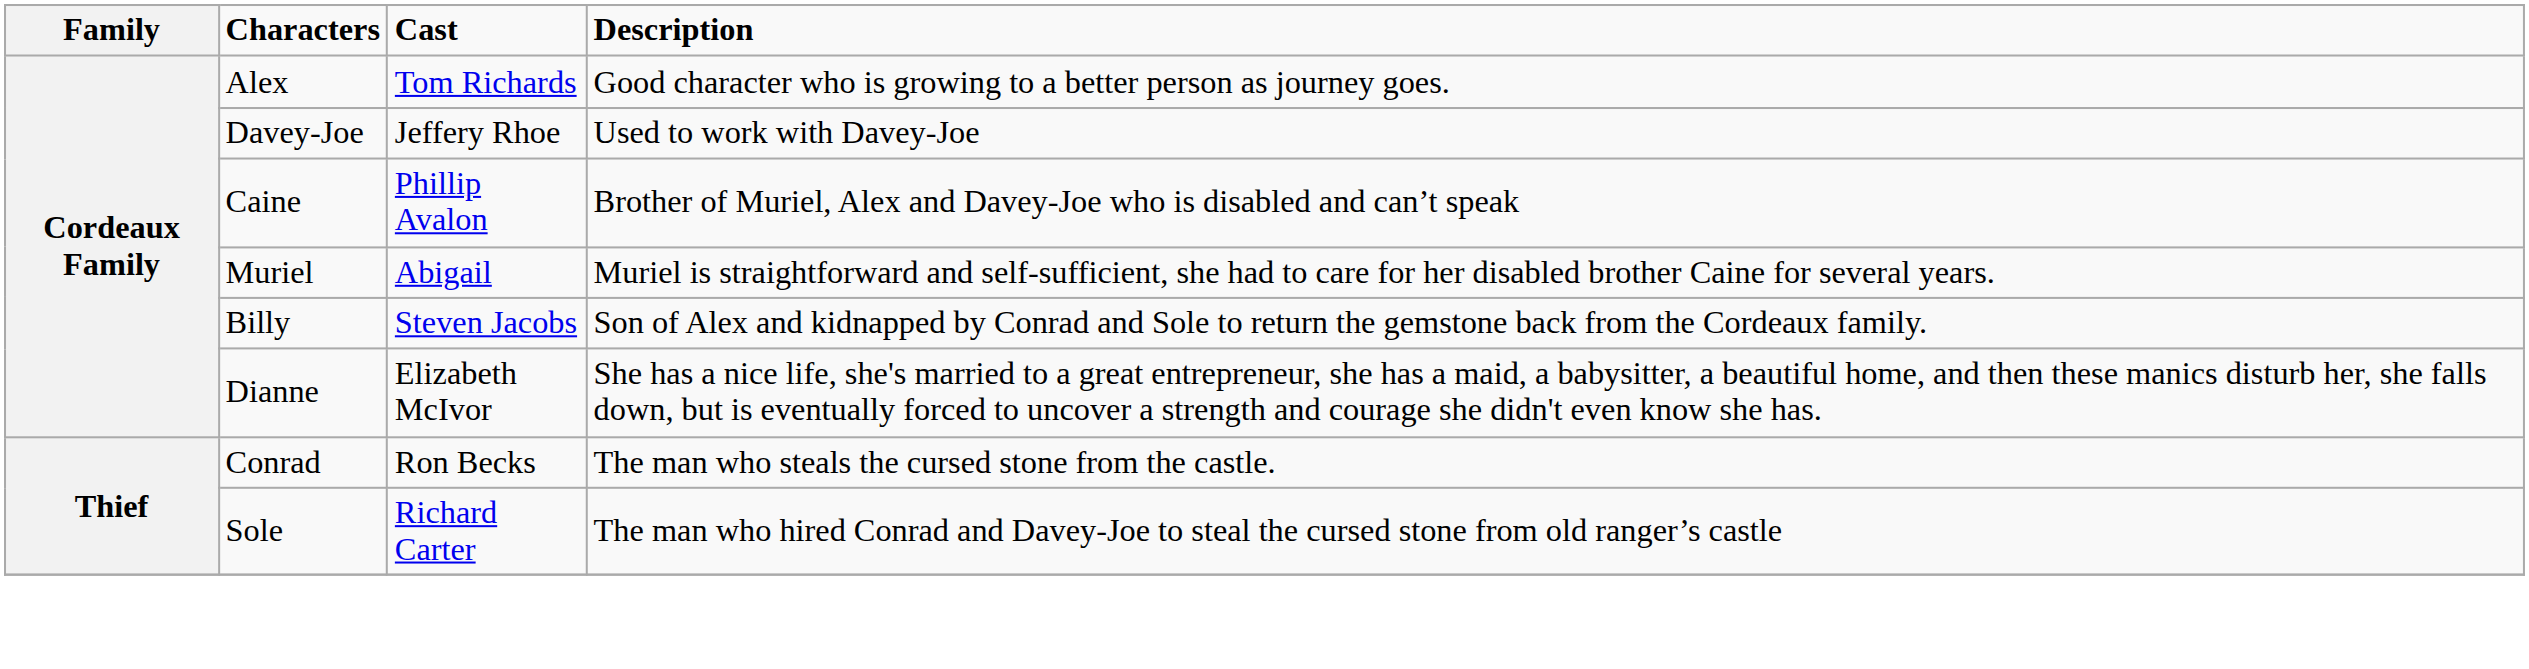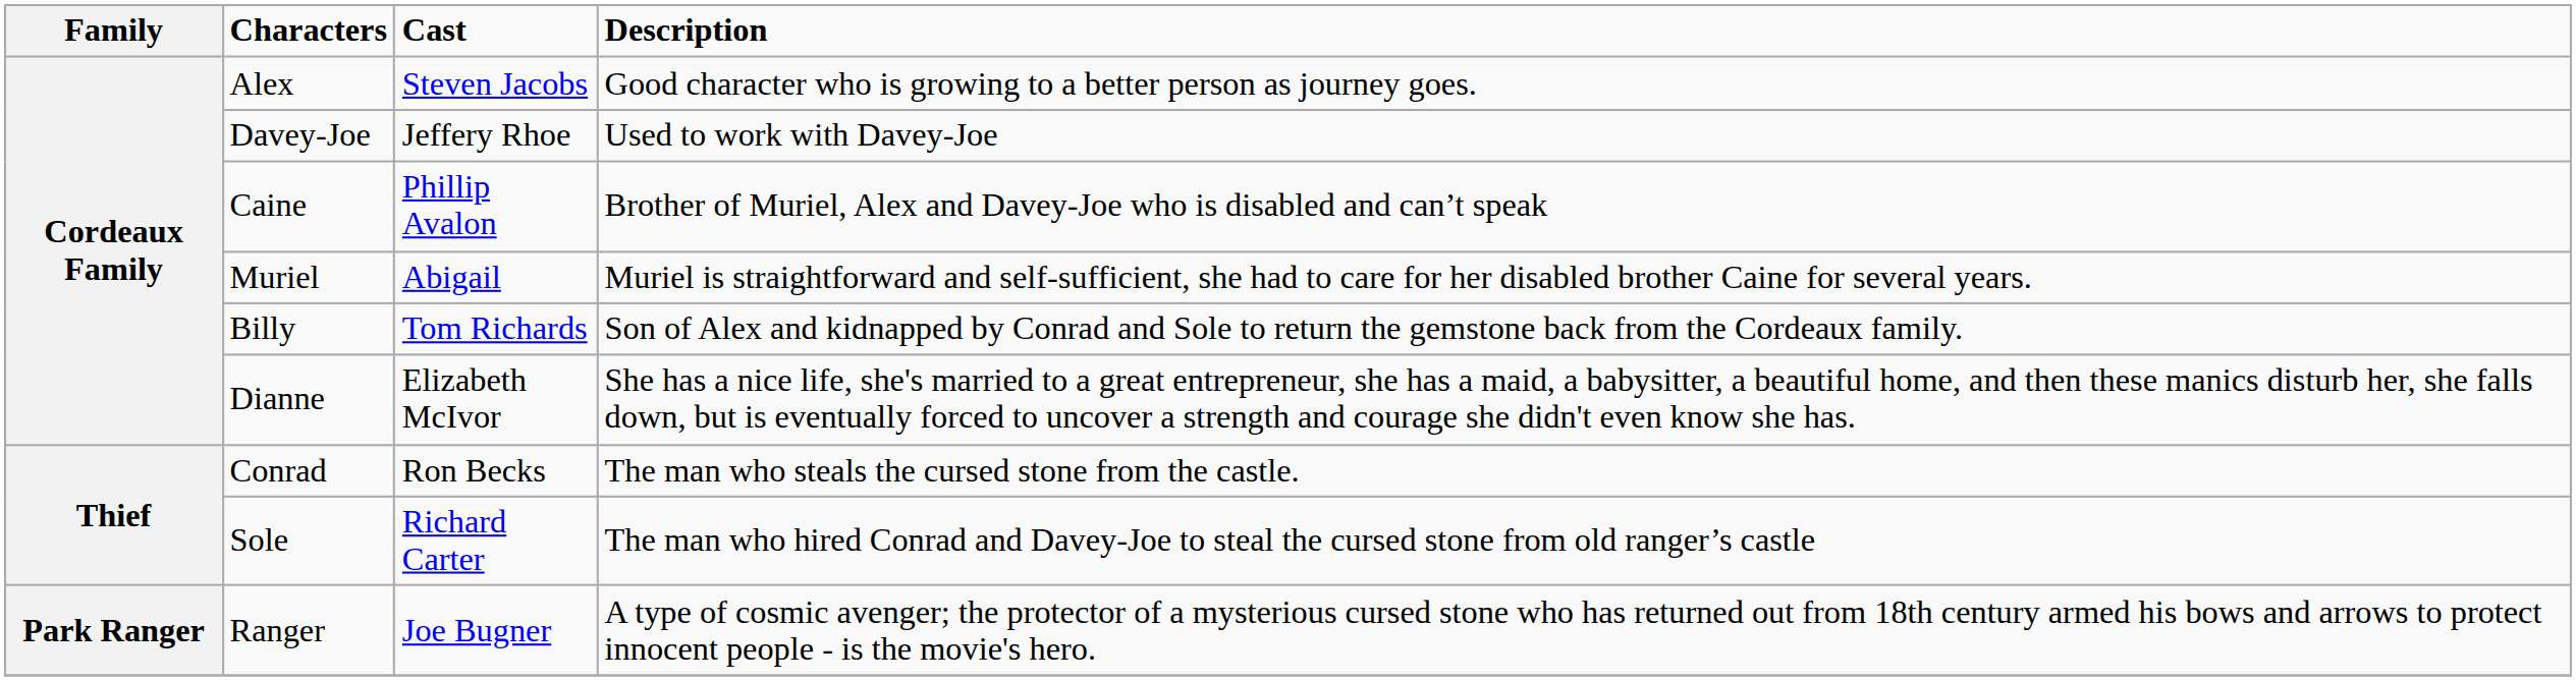 <table class="wikitable">
 <tr>
 <th><strong>Family</strong></th>
 <td><strong>Characters</strong></td>
 <td><strong>Cast</strong></td>
 <td><strong>Description</strong></td>
 </tr>
 <tr>
 <th rowspan="6"><strong>Cordeaux Family</strong></th>
 <td>Alex</td>
-<td><a href='#'>Tom Richards</a></td>
+<td><a href='#'>Steven Jacobs</a></td>
 <td>Good character who is growing to a better person as journey goes.</td>
 </tr>
 <tr>
 <td>Davey-Joe</td>
 <td>Jeffery Rhoe</td>
 <td>Used to work with Davey-Joe</td>
 </tr>
 <tr>
 <td>Caine</td>
 <td><a href='#'>Phillip Avalon</a></td>
 <td>Brother of Muriel, Alex and Davey-Joe who is disabled and can’t speak</td>
 </tr>
 <tr>
 <td>Muriel</td>
 <td><a href='#'>Abigail</a></td>
 <td>Muriel is straightforward and self-sufficient, she had to care for her disabled brother Caine for several years.</td>
 </tr>
 <tr>
 <td>Billy</td>
-<td><a href='#'>Steven Jacobs</a></td>
+<td><a href='#'>Tom Richards</a></td>
 <td>Son of Alex and kidnapped by Conrad and Sole to return the gemstone back from the Cordeaux family.</td>
 </tr>
 <tr>
 <td>Dianne</td>
 <td>Elizabeth McIvor</td>
 <td>She has a nice life, she's married to a great entrepreneur, she has a maid, a babysitter, a beautiful home, and then these manics disturb her, she falls down, but is eventually forced to uncover a strength and courage she didn't even know she has.</td>
 </tr>
 <tr>
 <th rowspan="2"><strong>Thief</strong></th>
 <td>Conrad</td>
 <td>Ron Becks</td>
 <td>The man who steals the cursed stone from the castle.</td>
 </tr>
 <tr>
 <td>Sole</td>
 <td><a href='#'>Richard Carter</a></td>
 <td>The man who hired Conrad and Davey-Joe to steal the cursed stone from old ranger’s castle</td>
 </tr>
 <tr>
+<th><strong>Park Ranger</strong></th>
+<td>Ranger</td>
+<td><a href='#'>Joe Bugner</a></td>
+<td>A type of cosmic avenger; the protector of a mysterious cursed stone who has returned out from 18th century armed his bows and arrows to protect innocent people - is the movie's hero.</td>
+</tr>
+<tr>
 </tr>
 </table>
